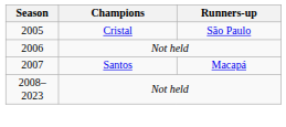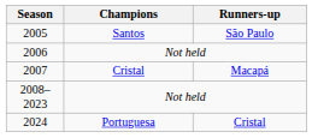 <table class="wikitable" style="text-align:center; margin-left:1em;">
 <tr>
 <th style="width:70px">Season</th>
 <th style="width:165px">Champions</th>
 <th style="width:145px">Runners-up</th>
 </tr>
 <tr>
 <td>2005</td>
-<td><a href='#'>Cristal</a></td>
+<td><a href='#'>Santos</a></td>
 <td><a href='#'>São Paulo</a></td>
 </tr>
 <tr>
 <td>2006</td>
 <td colspan="2"><em>Not held</em></td>
 </tr>
 <tr>
 <td>2007</td>
-<td><a href='#'>Santos</a></td>
+<td><a href='#'>Cristal</a></td>
 <td><a href='#'>Macapá</a></td>
 </tr>
 <tr>
 <td>2008–2023</td>
 <td colspan="2"><em>Not held</em></td>
 </tr>
+<tr>
+<td>2024</td>
+<td><a href='#'>Portuguesa</a></td>
+<td><a href='#'>Cristal</a></td>
+</tr>
 </table>
